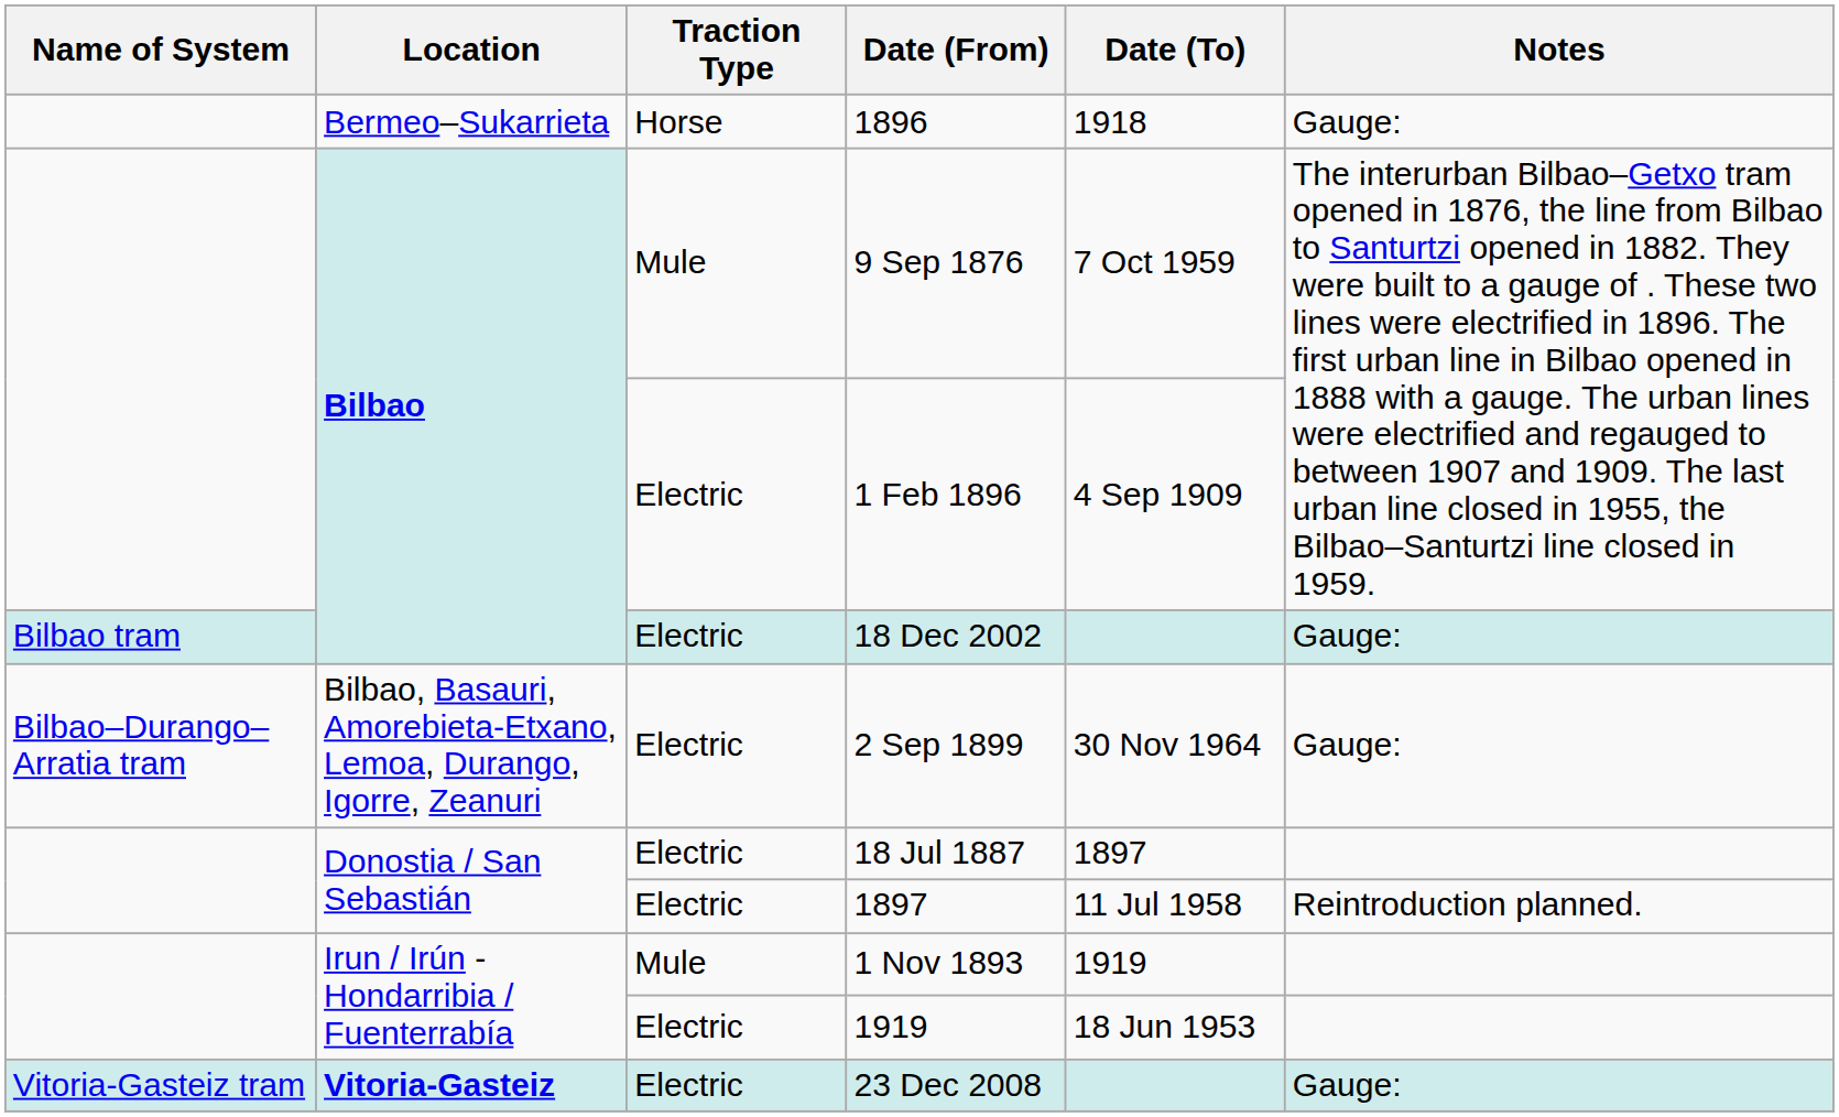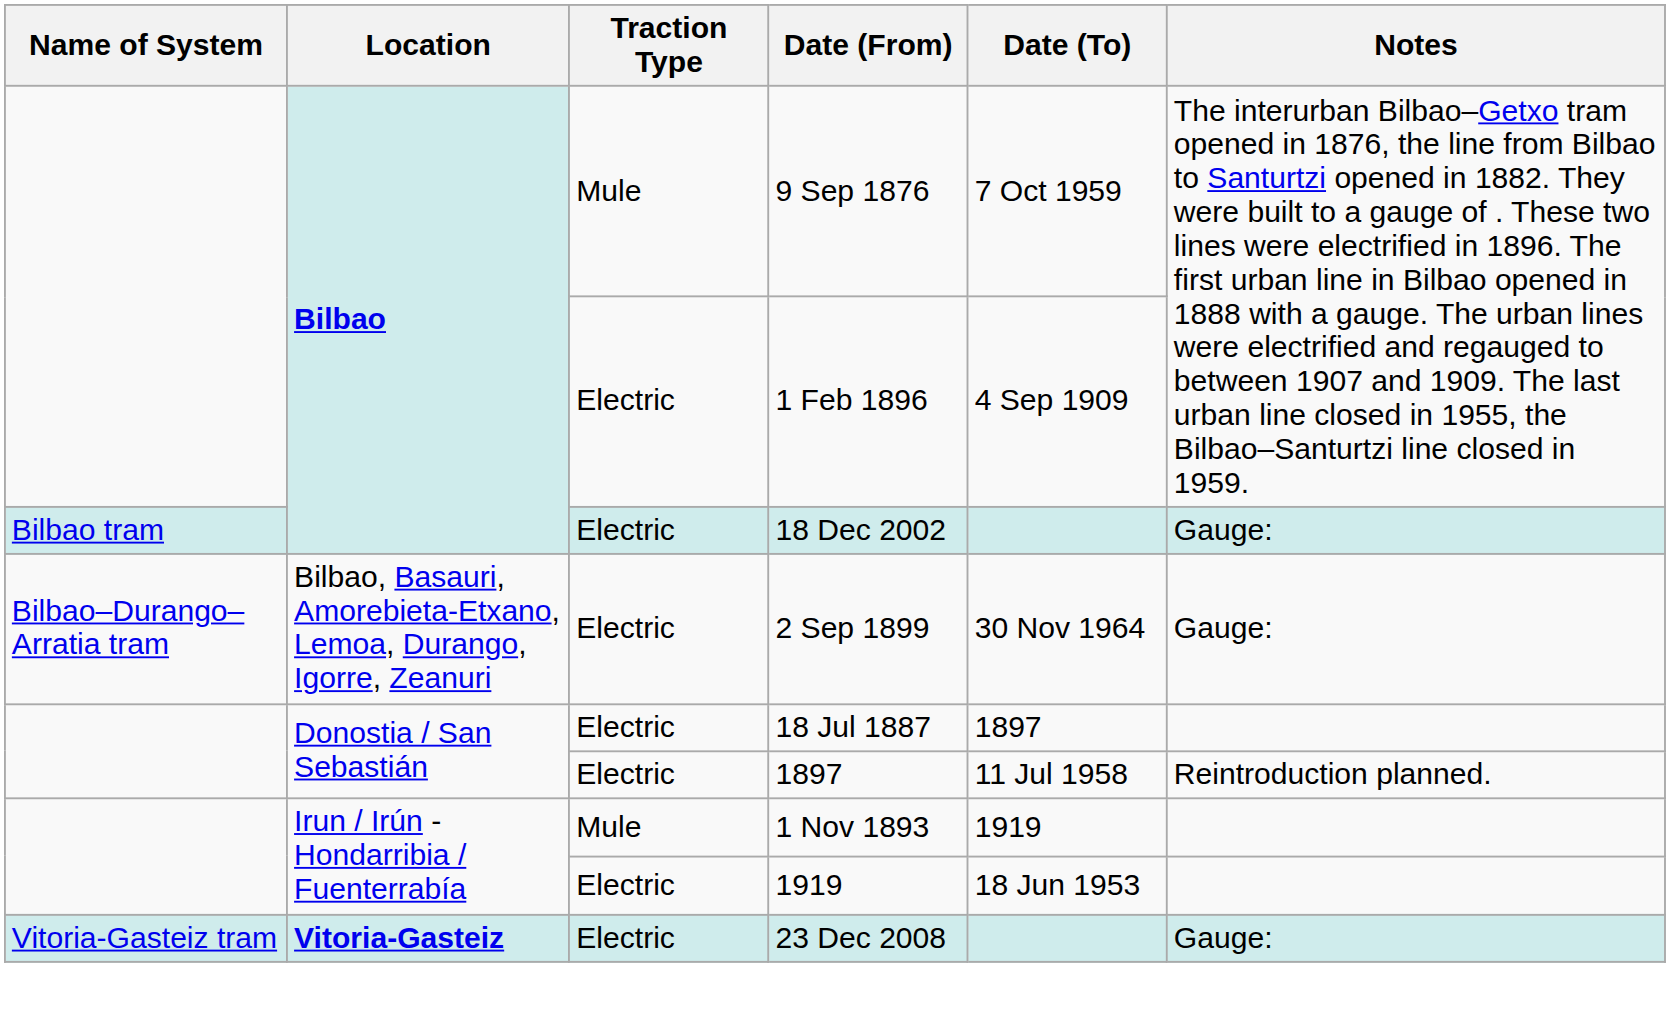 <table class="wikitable" style="width:100%;">
 <tr>
 <th style="width:17%;">Name of System</th>
 <th style="width:17%;">Location</th>
 <th style="width:12%;">Traction<br>Type</th>
 <th style="width:12%;">Date (From)</th>
 <th style="width:12%;">Date (To)</th>
 <th style="width:30%;">Notes</th>
-</tr>
-<tr>
-<td> </td>
-<td><a href='#'>Bermeo</a>–<a href='#'>Sukarrieta</a></td>
-<td>Horse</td>
-<td>1896</td>
-<td>1918</td>
-<td>Gauge: </td>
 </tr>
 <tr>
 <td rowspan="2"> </td>
 <td style="background:#CFECEC" rowspan="3"><strong><a href='#'>Bilbao</a></strong></td>
 <td>Mule</td>
 <td>9 Sep 1876</td>
 <td>7 Oct 1959</td>
 <td rowspan="2">The interurban Bilbao–<a href='#'>Getxo</a> tram opened in 1876, the line from Bilbao to <a href='#'>Santurtzi</a> opened in 1882. They were built to a gauge of . These two lines were electrified in 1896. The first urban line in Bilbao opened in 1888 with a  gauge. The urban lines were electrified and regauged to  between 1907 and 1909. The last urban line closed in 1955, the Bilbao–Santurtzi line closed in 1959.</td>
 </tr>
 <tr>
 <td>Electric</td>
 <td>1 Feb 1896</td>
 <td>4 Sep 1909</td>
 </tr>
 <tr style="background:#CFECEC">
 <td><a href='#'>Bilbao tram</a></td>
 <td>Electric</td>
 <td>18 Dec 2002</td>
 <td> </td>
 <td>Gauge: </td>
 </tr>
 <tr>
 <td><a href='#'>Bilbao–Durango–Arratia tram</a></td>
 <td>Bilbao, <a href='#'>Basauri</a>, <a href='#'>Amorebieta-Etxano</a>, <a href='#'>Lemoa</a>, <a href='#'>Durango</a>, <a href='#'>Igorre</a>, <a href='#'>Zeanuri</a></td>
 <td>Electric</td>
 <td>2 Sep 1899</td>
 <td>30 Nov 1964</td>
 <td>Gauge: </td>
 </tr>
 <tr>
 <td rowspan="2"> </td>
 <td rowspan="2"><a href='#'>Donostia / San Sebastián</a></td>
 <td>Electric</td>
 <td>18 Jul 1887</td>
 <td>1897</td>
 <td> </td>
 </tr>
 <tr>
 <td>Electric</td>
 <td>1897</td>
 <td>11 Jul 1958</td>
 <td>Reintroduction planned.</td>
 </tr>
 <tr>
 <td rowspan="2"> </td>
 <td rowspan="2"><a href='#'>Irun / Irún</a> - <a href='#'>Hondarribia / Fuenterrabía</a></td>
 <td>Mule</td>
 <td>1 Nov 1893</td>
 <td>1919</td>
 <td> </td>
 </tr>
 <tr>
 <td>Electric</td>
 <td>1919</td>
 <td>18 Jun 1953</td>
 <td> </td>
 </tr>
 <tr style="background:#CFECEC">
 <td><a href='#'>Vitoria-Gasteiz tram</a></td>
 <td><strong><a href='#'>Vitoria-Gasteiz</a></strong></td>
 <td>Electric</td>
 <td>23 Dec 2008</td>
 <td> </td>
 <td>Gauge: </td>
 </tr>
 </table>
